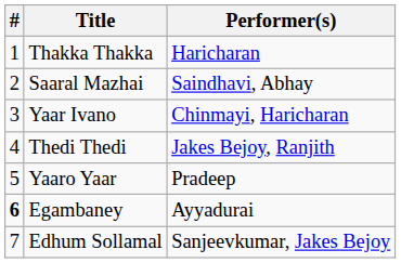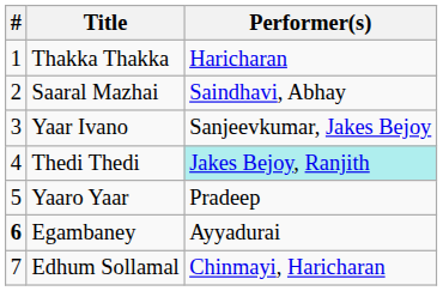 <table class="wikitable">
 <tr>
 <th>#</th>
 <th>Title</th>
 <th>Performer(s)</th>
 </tr>
 <tr>
 <td>1</td>
 <td>Thakka Thakka</td>
 <td><a href='#'>Haricharan</a></td>
 </tr>
 <tr>
 <td>2</td>
 <td>Saaral Mazhai</td>
 <td><a href='#'>Saindhavi</a>, Abhay</td>
 </tr>
 <tr>
 <td>3</td>
 <td>Yaar Ivano</td>
-<td><a href='#'>Chinmayi</a>, <a href='#'>Haricharan</a></td>
+<td>Sanjeevkumar, <a href='#'>Jakes Bejoy</a></td>
 </tr>
 <tr>
 <td>4</td>
 <td>Thedi Thedi</td>
-<td><a href='#'>Jakes Bejoy</a>, <a href='#'>Ranjith</a></td>
+<td style="background: paleturquoise;"><a href='#'>Jakes Bejoy</a>, <a href='#'>Ranjith</a></td>
 </tr>
 <tr>
 <td>5</td>
 <td>Yaaro Yaar</td>
 <td>Pradeep</td>
 </tr>
 <tr>
 <td><strong>6</strong></td>
 <td>Egambaney</td>
 <td>Ayyadurai</td>
 </tr>
 <tr>
 <td>7</td>
 <td>Edhum Sollamal</td>
-<td>Sanjeevkumar, <a href='#'>Jakes Bejoy</a></td>
+<td><a href='#'>Chinmayi</a>, <a href='#'>Haricharan</a></td>
 </tr>
 </table>
